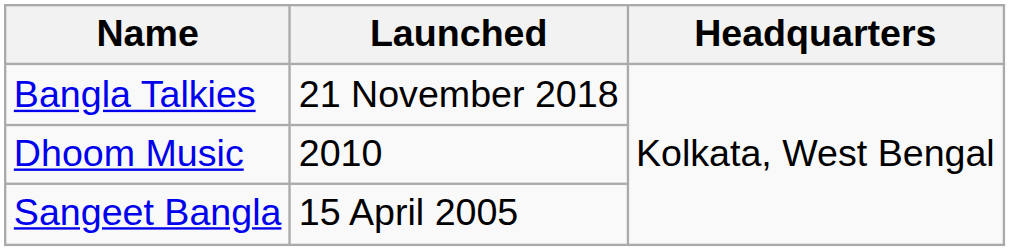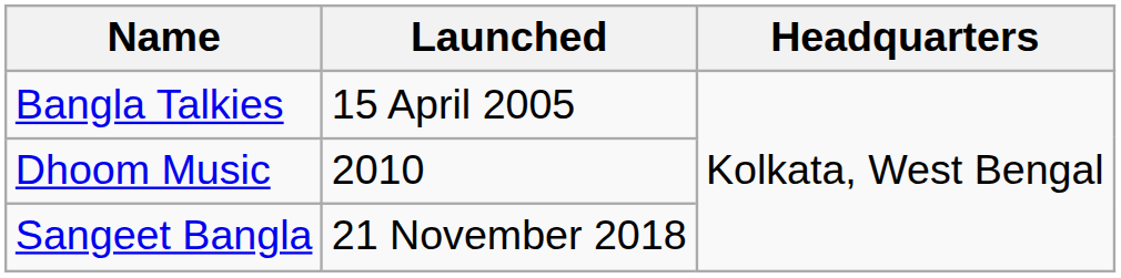 <table class="sortable plainrowheaders wikitable">
 <tr>
 <th>Name</th>
 <th>Launched</th>
 <th>Headquarters</th>
 </tr>
 <tr>
 <td><a href='#'>Bangla Talkies</a></td>
-<td>21 November 2018</td>
+<td>15 April 2005</td>
 <td rowspan="3">Kolkata, West Bengal</td>
 </tr>
 <tr>
 <td><a href='#'>Dhoom Music</a></td>
 <td>2010</td>
 </tr>
 <tr>
 <td><a href='#'>Sangeet Bangla</a></td>
-<td>15 April 2005</td>
+<td>21 November 2018</td>
 </tr>
 </table>
